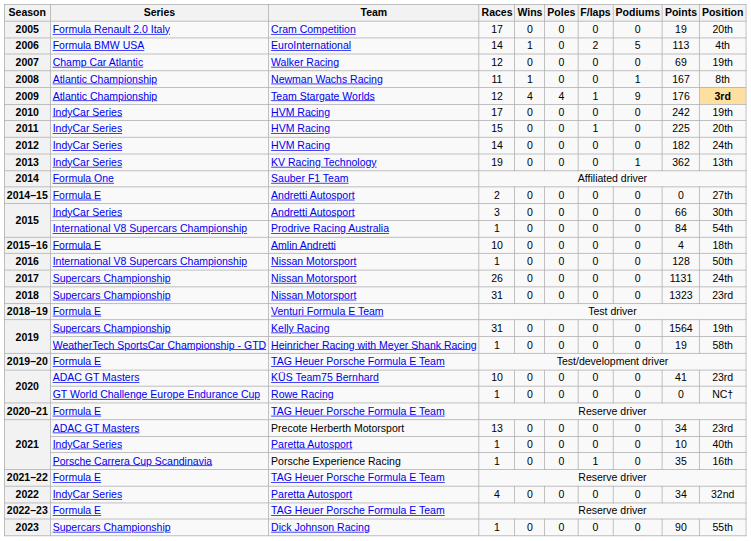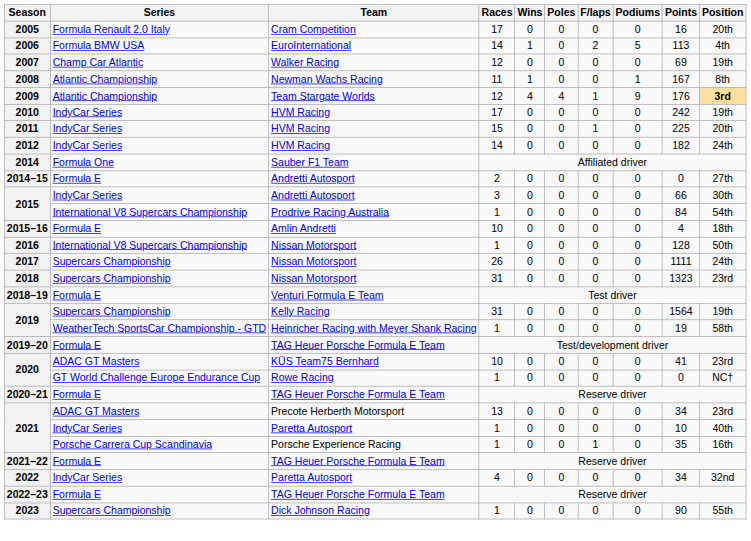 <table class="wikitable" style="font-size: 90%; text-align:center">
 <tr>
 <th>Season</th>
 <th>Series</th>
 <th>Team</th>
 <th>Races</th>
 <th>Wins</th>
 <th>Poles</th>
 <th>F/laps</th>
 <th>Podiums</th>
 <th>Points</th>
 <th>Position</th>
 </tr>
 <tr>
 <th>2005</th>
 <td align=left><a href='#'>Formula Renault 2.0 Italy</a></td>
 <td align=left><a href='#'>Cram Competition</a></td>
 <td>17</td>
 <td>0</td>
 <td>0</td>
 <td>0</td>
 <td>0</td>
-<td>19</td>
+<td>16</td>
 <td>20th</td>
 </tr>
 <tr>
 <th>2006</th>
 <td align=left><a href='#'>Formula BMW USA</a></td>
 <td align=left><a href='#'>EuroInternational</a></td>
 <td>14</td>
 <td>1</td>
 <td>0</td>
 <td>2</td>
 <td>5</td>
 <td>113</td>
 <td>4th</td>
 </tr>
 <tr>
 <th>2007</th>
 <td align=left><a href='#'>Champ Car Atlantic</a></td>
 <td align=left><a href='#'>Walker Racing</a></td>
 <td>12</td>
 <td>0</td>
 <td>0</td>
 <td>0</td>
 <td>0</td>
 <td>69</td>
 <td>19th</td>
 </tr>
 <tr>
 <th>2008</th>
 <td align=left><a href='#'>Atlantic Championship</a></td>
 <td align=left><a href='#'>Newman Wachs Racing</a></td>
 <td>11</td>
 <td>1</td>
 <td>0</td>
 <td>0</td>
 <td>1</td>
 <td>167</td>
 <td>8th</td>
 </tr>
 <tr>
 <th>2009</th>
 <td align=left><a href='#'>Atlantic Championship</a></td>
 <td align=left><a href='#'>Team Stargate Worlds</a></td>
 <td>12</td>
 <td>4</td>
 <td>4</td>
 <td>1</td>
 <td>9</td>
 <td>176</td>
 <td style="background:#FFDF9F;"><strong>3rd</strong></td>
 </tr>
 <tr>
 <th>2010</th>
 <td align=left><a href='#'>IndyCar Series</a></td>
 <td align=left><a href='#'>HVM Racing</a></td>
 <td>17</td>
 <td>0</td>
 <td>0</td>
 <td>0</td>
 <td>0</td>
 <td>242</td>
 <td>19th</td>
 </tr>
 <tr>
 <th>2011</th>
 <td align=left><a href='#'>IndyCar Series</a></td>
 <td align=left><a href='#'>HVM Racing</a></td>
 <td>15</td>
 <td>0</td>
 <td>0</td>
 <td>1</td>
 <td>0</td>
 <td>225</td>
 <td>20th</td>
 </tr>
 <tr>
 <th>2012</th>
 <td align=left><a href='#'>IndyCar Series</a></td>
 <td align=left><a href='#'>HVM Racing</a></td>
 <td>14</td>
 <td>0</td>
 <td>0</td>
 <td>0</td>
 <td>0</td>
 <td>182</td>
 <td>24th</td>
 </tr>
 <tr>
-<th>2013</th>
-<td align=left><a href='#'>IndyCar Series</a></td>
-<td align=left><a href='#'>KV Racing Technology</a></td>
-<td>19</td>
-<td>0</td>
-<td>0</td>
-<td>0</td>
-<td>1</td>
-<td>362</td>
-<td>13th</td>
-</tr>
-<tr>
 <th>2014</th>
 <td align=left><a href='#'>Formula One</a></td>
 <td align=left><a href='#'>Sauber F1 Team</a></td>
 <td colspan="7">Affiliated driver</td>
 </tr>
 <tr>
 <th>2014–15</th>
 <td align=left><a href='#'>Formula E</a></td>
 <td align=left><a href='#'>Andretti Autosport</a></td>
 <td>2</td>
 <td>0</td>
 <td>0</td>
 <td>0</td>
 <td>0</td>
 <td>0</td>
 <td>27th</td>
 </tr>
 <tr>
 <th rowspan=2>2015</th>
 <td align=left><a href='#'>IndyCar Series</a></td>
 <td align=left><a href='#'>Andretti Autosport</a></td>
 <td>3</td>
 <td>0</td>
 <td>0</td>
 <td>0</td>
 <td>0</td>
 <td>66</td>
 <td>30th</td>
 </tr>
 <tr>
 <td align=left><a href='#'>International V8 Supercars Championship</a></td>
 <td align=left><a href='#'>Prodrive Racing Australia</a></td>
 <td>1</td>
 <td>0</td>
 <td>0</td>
 <td>0</td>
 <td>0</td>
 <td>84</td>
 <td>54th</td>
 </tr>
 <tr>
 <th>2015–16</th>
 <td align=left><a href='#'>Formula E</a></td>
 <td align=left><a href='#'>Amlin Andretti</a></td>
 <td>10</td>
 <td>0</td>
 <td>0</td>
 <td>0</td>
 <td>0</td>
 <td>4</td>
 <td>18th</td>
 </tr>
 <tr>
 <th>2016</th>
 <td align=left><a href='#'>International V8 Supercars Championship</a></td>
 <td align=left><a href='#'>Nissan Motorsport</a></td>
 <td>1</td>
 <td>0</td>
 <td>0</td>
 <td>0</td>
 <td>0</td>
 <td>128</td>
 <td>50th</td>
 </tr>
 <tr>
 <th>2017</th>
 <td align=left><a href='#'>Supercars Championship</a></td>
 <td align=left><a href='#'>Nissan Motorsport</a></td>
 <td>26</td>
 <td>0</td>
 <td>0</td>
 <td>0</td>
 <td>0</td>
-<td>1131</td>
+<td>1111</td>
 <td>24th</td>
 </tr>
 <tr>
 <th>2018</th>
 <td align=left><a href='#'>Supercars Championship</a></td>
 <td align=left><a href='#'>Nissan Motorsport</a></td>
 <td>31</td>
 <td>0</td>
 <td>0</td>
 <td>0</td>
 <td>0</td>
 <td>1323</td>
 <td>23rd</td>
 </tr>
 <tr>
 <th>2018–19</th>
 <td align=left><a href='#'>Formula E</a></td>
 <td align=left><a href='#'>Venturi Formula E Team</a></td>
 <td colspan="7">Test driver</td>
 </tr>
 <tr>
 <th rowspan=2>2019</th>
 <td align=left><a href='#'>Supercars Championship</a></td>
 <td align=left><a href='#'>Kelly Racing</a></td>
 <td>31</td>
 <td>0</td>
 <td>0</td>
 <td>0</td>
 <td>0</td>
 <td>1564</td>
 <td>19th</td>
 </tr>
 <tr>
 <td align=left><a href='#'>WeatherTech SportsCar Championship - GTD</a></td>
 <td align=left><a href='#'>Heinricher Racing with Meyer Shank Racing</a></td>
 <td>1</td>
 <td>0</td>
 <td>0</td>
 <td>0</td>
 <td>0</td>
 <td>19</td>
 <td>58th</td>
 </tr>
 <tr>
 <th>2019–20</th>
 <td align=left><a href='#'>Formula E</a></td>
 <td align=left><a href='#'>TAG Heuer Porsche Formula E Team</a></td>
 <td colspan="7">Test/development driver</td>
 </tr>
 <tr>
 <th rowspan=2>2020</th>
 <td align=left><a href='#'>ADAC GT Masters</a></td>
 <td align=left><a href='#'>KÜS Team75 Bernhard</a></td>
 <td>10</td>
 <td>0</td>
 <td>0</td>
 <td>0</td>
 <td>0</td>
 <td>41</td>
 <td>23rd</td>
 </tr>
 <tr>
 <td align=left><a href='#'>GT World Challenge Europe Endurance Cup</a></td>
 <td align=left><a href='#'>Rowe Racing</a></td>
 <td>1</td>
 <td>0</td>
 <td>0</td>
 <td>0</td>
 <td>0</td>
 <td>0</td>
 <td>NC†</td>
 </tr>
 <tr>
 <th>2020–21</th>
 <td align=left><a href='#'>Formula E</a></td>
 <td align=left><a href='#'>TAG Heuer Porsche Formula E Team</a></td>
 <td colspan="7">Reserve driver</td>
 </tr>
 <tr>
 <th rowspan=3>2021</th>
 <td align=left><a href='#'>ADAC GT Masters</a></td>
 <td align=left>Precote Herberth Motorsport</td>
 <td>13</td>
 <td>0</td>
 <td>0</td>
 <td>0</td>
 <td>0</td>
 <td>34</td>
 <td>23rd</td>
 </tr>
 <tr>
 <td align=left><a href='#'>IndyCar Series</a></td>
 <td align=left><a href='#'>Paretta Autosport</a></td>
 <td>1</td>
 <td>0</td>
 <td>0</td>
 <td>0</td>
 <td>0</td>
 <td>10</td>
 <td>40th</td>
 </tr>
 <tr>
 <td align=left><a href='#'>Porsche Carrera Cup Scandinavia</a></td>
 <td align=left>Porsche Experience Racing</td>
 <td>1</td>
 <td>0</td>
 <td>0</td>
 <td>1</td>
 <td>0</td>
 <td>35</td>
 <td>16th</td>
 </tr>
 <tr>
 <th>2021–22</th>
 <td align=left><a href='#'>Formula E</a></td>
 <td align=left><a href='#'>TAG Heuer Porsche Formula E Team</a></td>
 <td colspan="7">Reserve driver</td>
 </tr>
 <tr>
 <th>2022</th>
 <td align=left><a href='#'>IndyCar Series</a></td>
 <td align=left><a href='#'>Paretta Autosport</a></td>
 <td>4</td>
 <td>0</td>
 <td>0</td>
 <td>0</td>
 <td>0</td>
 <td>34</td>
 <td>32nd</td>
 </tr>
 <tr>
 <th>2022–23</th>
 <td align=left><a href='#'>Formula E</a></td>
 <td align=left><a href='#'>TAG Heuer Porsche Formula E Team</a></td>
 <td colspan="7">Reserve driver</td>
 </tr>
 <tr>
 <th>2023</th>
 <td align=left><a href='#'>Supercars Championship</a></td>
 <td align=left><a href='#'>Dick Johnson Racing</a></td>
 <td>1</td>
 <td>0</td>
 <td>0</td>
 <td>0</td>
 <td>0</td>
 <td>90</td>
 <td>55th</td>
 </tr>
 </table>
